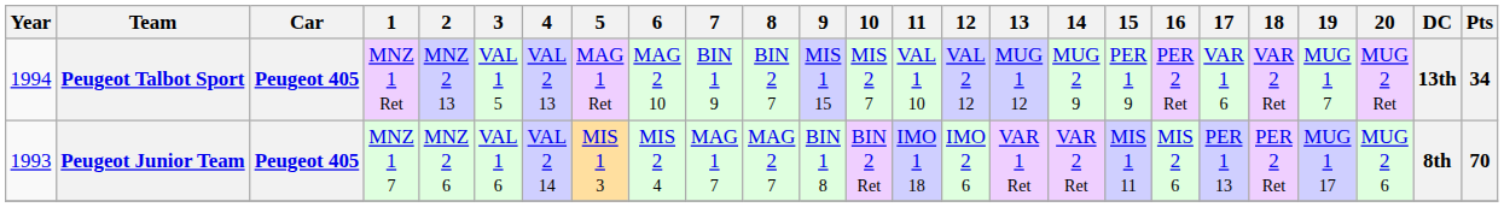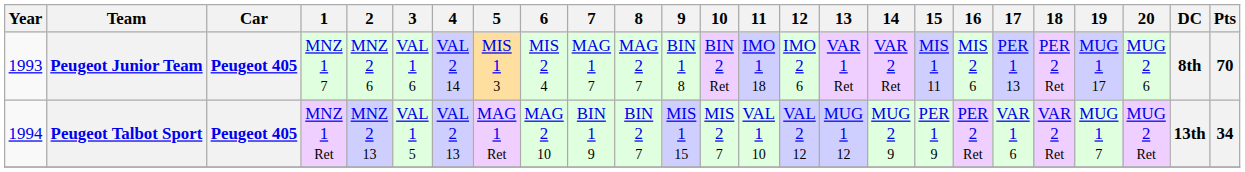 <table class="wikitable" style="text-align:center; font-size:85%">
 <tr>
 <th>Year</th>
 <th>Team</th>
 <th>Car</th>
 <th>1</th>
 <th>2</th>
 <th>3</th>
 <th>4</th>
 <th>5</th>
 <th>6</th>
 <th>7</th>
 <th>8</th>
 <th>9</th>
 <th>10</th>
 <th>11</th>
 <th>12</th>
 <th>13</th>
 <th>14</th>
 <th>15</th>
 <th>16</th>
 <th>17</th>
 <th>18</th>
 <th>19</th>
 <th>20</th>
 <th>DC</th>
 <th>Pts</th>
 </tr>
 <tr>
+<td><a href='#'>1993</a></td>
+<th><a href='#'>Peugeot Junior Team</a></th>
+<th><a href='#'>Peugeot 405</a></th>
+<td style="background:#DFFFDF;"><a href='#'>MNZ<br>1</a><br><small>7</small></td>
+<td style="background:#DFFFDF;"><a href='#'>MNZ<br>2</a><br><small>6</small></td>
+<td style="background:#DFFFDF;"><a href='#'>VAL<br>1</a><br><small>6</small></td>
+<td style="background:#CFCFFF;"><a href='#'>VAL<br>2</a><br><small>14</small></td>
+<td style="background:#FFDF9F;"><a href='#'>MIS<br>1</a><br><small>3</small></td>
+<td style="background:#DFFFDF;"><a href='#'>MIS<br>2</a><br><small>4</small></td>
+<td style="background:#DFFFDF;"><a href='#'>MAG<br>1</a><br><small>7</small></td>
+<td style="background:#DFFFDF;"><a href='#'>MAG<br>2</a><br><small>7</small></td>
+<td style="background:#DFFFDF;"><a href='#'>BIN<br>1</a><br><small>8</small></td>
+<td style="background:#EFCFFF;"><a href='#'>BIN<br>2</a><br><small>Ret</small></td>
+<td style="background:#CFCFFF;"><a href='#'>IMO<br>1</a><br><small>18</small></td>
+<td style="background:#DFFFDF;"><a href='#'>IMO<br>2</a><br><small>6</small></td>
+<td style="background:#EFCFFF;"><a href='#'>VAR<br>1</a><br><small>Ret</small></td>
+<td style="background:#EFCFFF;"><a href='#'>VAR<br>2</a><br><small>Ret</small></td>
+<td style="background:#CFCFFF;"><a href='#'>MIS<br>1</a><br><small>11</small></td>
+<td style="background:#DFFFDF;"><a href='#'>MIS<br>2</a><br><small>6</small></td>
+<td style="background:#CFCFFF;"><a href='#'>PER<br>1</a><br><small>13</small></td>
+<td style="background:#EFCFFF;"><a href='#'>PER<br>2</a><br><small>Ret</small></td>
+<td style="background:#CFCFFF;"><a href='#'>MUG<br>1</a><br><small>17</small></td>
+<td style="background:#DFFFDF;"><a href='#'>MUG<br>2</a><br><small>6</small></td>
+<th>8th</th>
+<th><strong>70</strong></th>
+</tr>
+<tr>
 <td><a href='#'>1994</a></td>
 <th><a href='#'>Peugeot Talbot Sport</a></th>
 <th><a href='#'>Peugeot 405</a></th>
 <td style="background:#EFCFFF;"><a href='#'>MNZ<br>1</a><br><small>Ret</small></td>
 <td style="background:#CFCFFF;"><a href='#'>MNZ<br>2</a><br><small>13</small></td>
 <td style="background:#DFFFDF;"><a href='#'>VAL<br>1</a><br><small>5</small></td>
 <td style="background:#CFCFFF;"><a href='#'>VAL<br>2</a><br><small>13</small></td>
 <td style="background:#EFCFFF;"><a href='#'>MAG<br>1</a><br><small>Ret</small></td>
 <td style="background:#DFFFDF;"><a href='#'>MAG<br>2</a><br><small>10</small></td>
 <td style="background:#DFFFDF;"><a href='#'>BIN<br>1</a><br><small>9</small></td>
 <td style="background:#DFFFDF;"><a href='#'>BIN<br>2</a><br><small>7</small></td>
 <td style="background:#CFCFFF;"><a href='#'>MIS<br>1</a><br><small>15</small></td>
 <td style="background:#DFFFDF;"><a href='#'>MIS<br>2</a><br><small>7</small></td>
 <td style="background:#DFFFDF;"><a href='#'>VAL<br>1</a><br><small>10</small></td>
 <td style="background:#CFCFFF;"><a href='#'>VAL<br>2</a><br><small>12</small></td>
 <td style="background:#CFCFFF;"><a href='#'>MUG<br>1</a><br><small>12</small></td>
 <td style="background:#DFFFDF;"><a href='#'>MUG<br>2</a><br><small>9</small></td>
 <td style="background:#DFFFDF;"><a href='#'>PER<br>1</a><br><small>9</small></td>
 <td style="background:#EFCFFF;"><a href='#'>PER<br>2</a><br><small>Ret</small></td>
 <td style="background:#DFFFDF;"><a href='#'>VAR<br>1</a><br><small>6</small></td>
 <td style="background:#EFCFFF;"><a href='#'>VAR<br>2</a><br><small>Ret</small></td>
 <td style="background:#DFFFDF;"><a href='#'>MUG<br>1</a><br><small>7</small></td>
 <td style="background:#EFCFFF;"><a href='#'>MUG<br>2</a><br><small>Ret</small></td>
 <th>13th</th>
 <th>34</th>
 </tr>
 <tr>
-<td><a href='#'>1993</a></td>
-<th><a href='#'>Peugeot Junior Team</a></th>
-<th><a href='#'>Peugeot 405</a></th>
-<td style="background:#DFFFDF;"><a href='#'>MNZ<br>1</a><br><small>7</small></td>
-<td style="background:#DFFFDF;"><a href='#'>MNZ<br>2</a><br><small>6</small></td>
-<td style="background:#DFFFDF;"><a href='#'>VAL<br>1</a><br><small>6</small></td>
-<td style="background:#CFCFFF;"><a href='#'>VAL<br>2</a><br><small>14</small></td>
-<td style="background:#FFDF9F;"><a href='#'>MIS<br>1</a><br><small>3</small></td>
-<td style="background:#DFFFDF;"><a href='#'>MIS<br>2</a><br><small>4</small></td>
-<td style="background:#DFFFDF;"><a href='#'>MAG<br>1</a><br><small>7</small></td>
-<td style="background:#DFFFDF;"><a href='#'>MAG<br>2</a><br><small>7</small></td>
-<td style="background:#DFFFDF;"><a href='#'>BIN<br>1</a><br><small>8</small></td>
-<td style="background:#EFCFFF;"><a href='#'>BIN<br>2</a><br><small>Ret</small></td>
-<td style="background:#CFCFFF;"><a href='#'>IMO<br>1</a><br><small>18</small></td>
-<td style="background:#DFFFDF;"><a href='#'>IMO<br>2</a><br><small>6</small></td>
-<td style="background:#EFCFFF;"><a href='#'>VAR<br>1</a><br><small>Ret</small></td>
-<td style="background:#EFCFFF;"><a href='#'>VAR<br>2</a><br><small>Ret</small></td>
-<td style="background:#CFCFFF;"><a href='#'>MIS<br>1</a><br><small>11</small></td>
-<td style="background:#DFFFDF;"><a href='#'>MIS<br>2</a><br><small>6</small></td>
-<td style="background:#CFCFFF;"><a href='#'>PER<br>1</a><br><small>13</small></td>
-<td style="background:#EFCFFF;"><a href='#'>PER<br>2</a><br><small>Ret</small></td>
-<td style="background:#CFCFFF;"><a href='#'>MUG<br>1</a><br><small>17</small></td>
-<td style="background:#DFFFDF;"><a href='#'>MUG<br>2</a><br><small>6</small></td>
-<th>8th</th>
-<th><strong>70</strong></th>
-</tr>
-<tr>
 </tr>
 </table>
